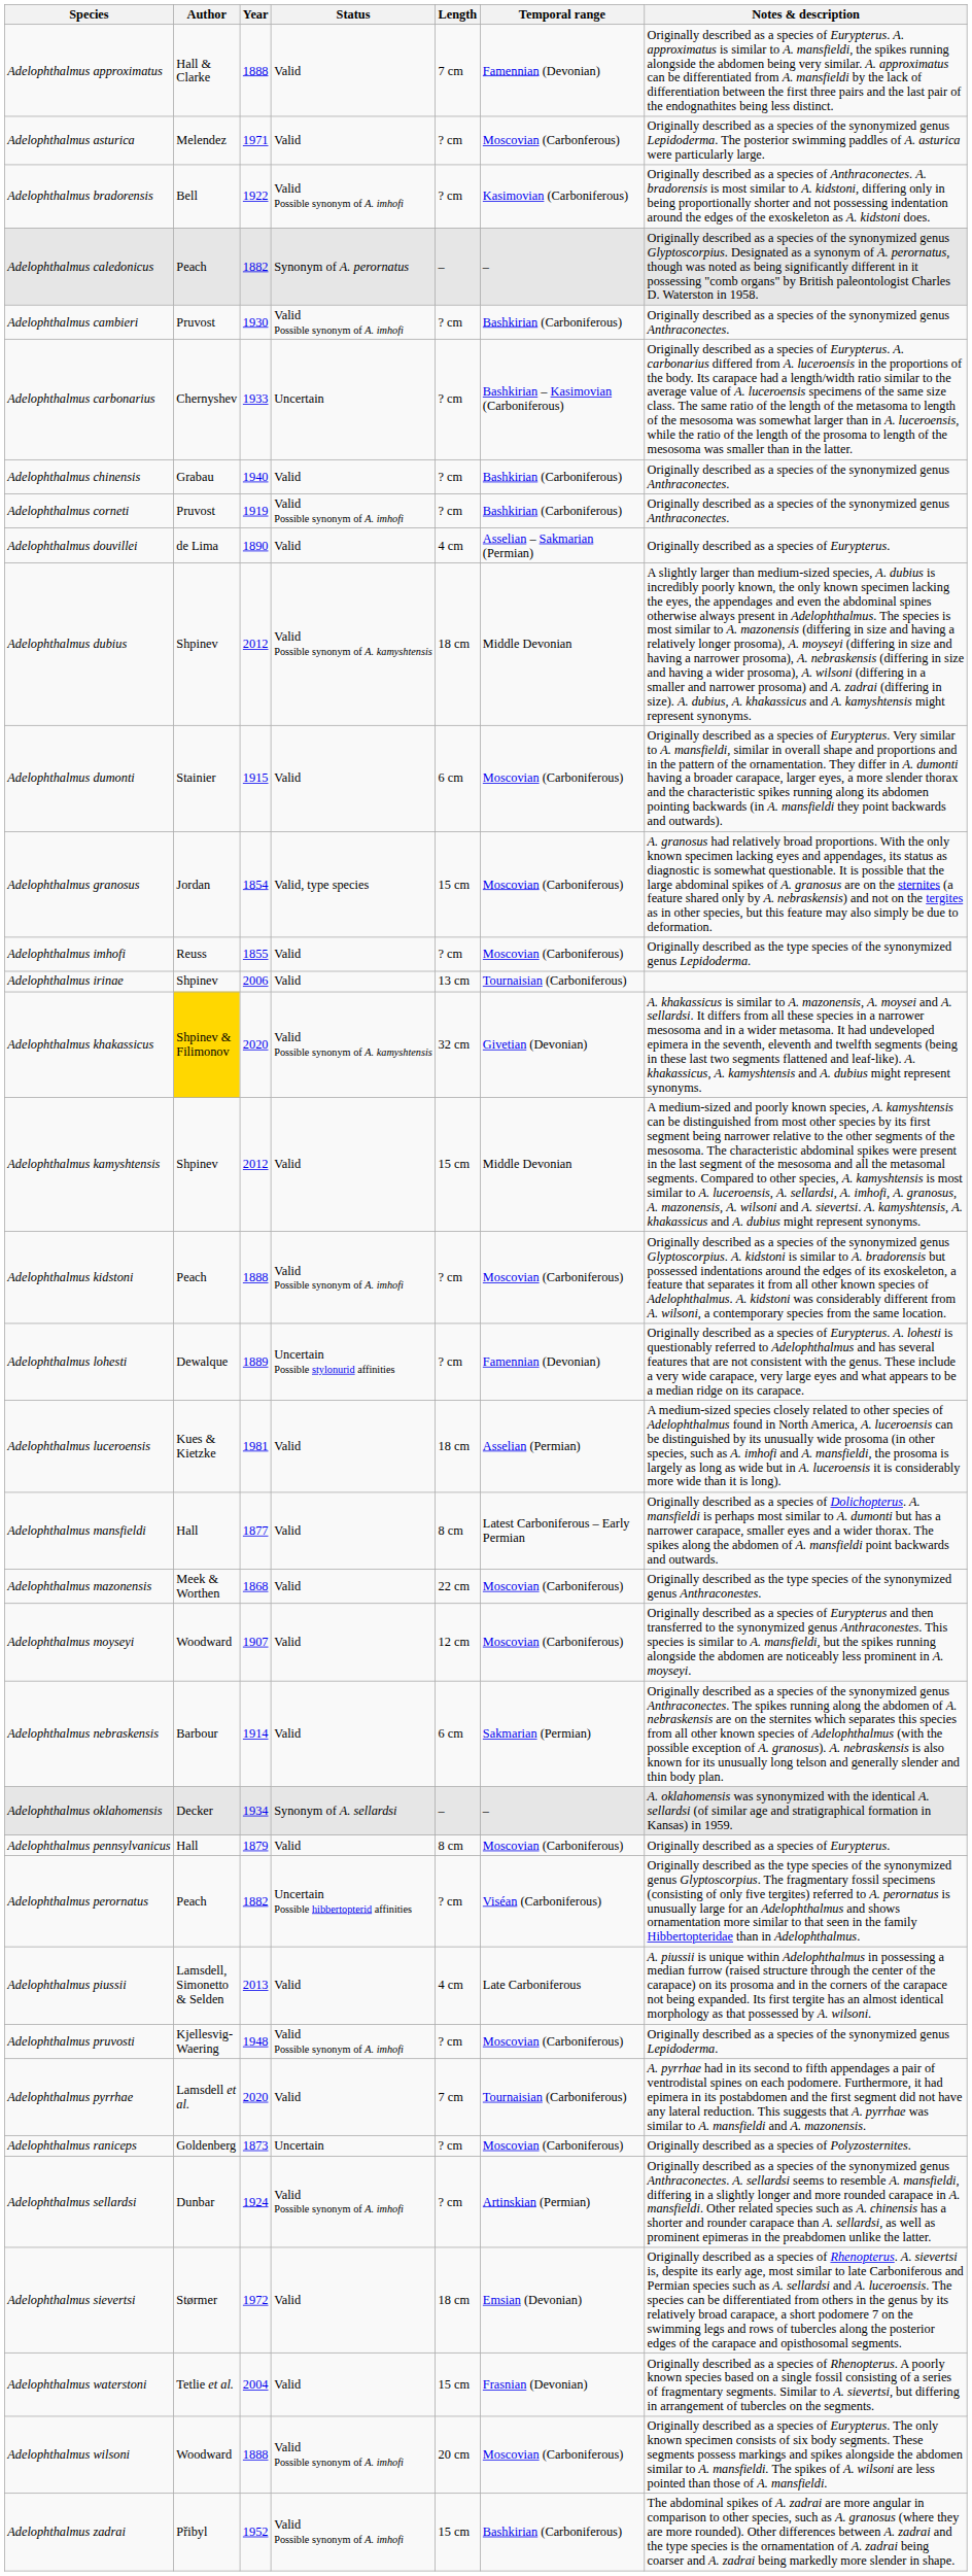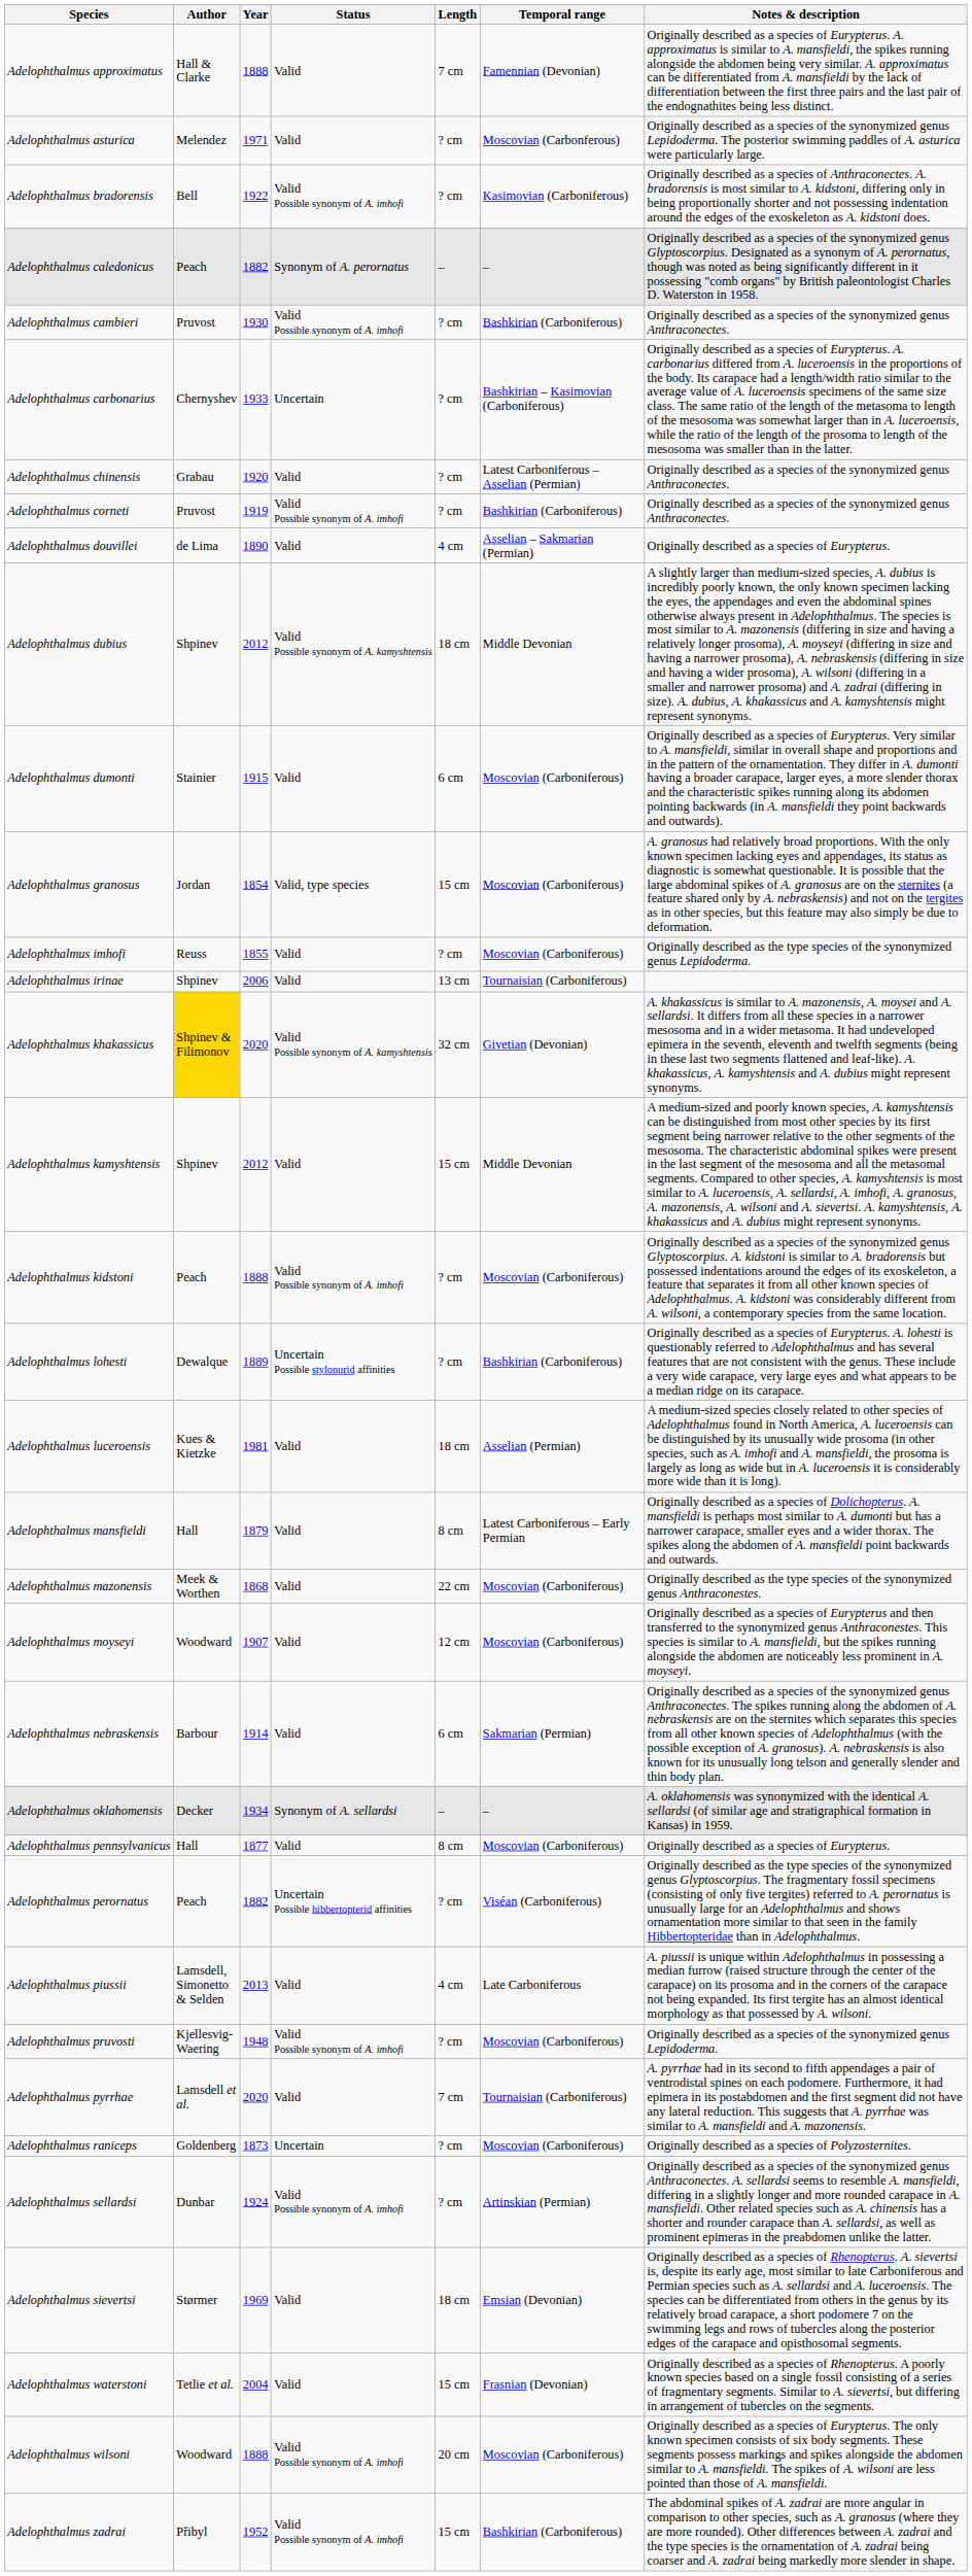 <table class="wikitable sortable mw-collapsible mw-collapsed">
 <tr>
 <th>Species</th>
 <th width="50">Author</th>
 <th>Year</th>
 <th>Status</th>
 <th>Length</th>
 <th width="200">Temporal range</th>
 <th width="400">Notes & description</th>
 </tr>
 <tr>
 <td><em>Adelophthalmus approximatus</em></td>
 <td>Hall & Clarke</td>
 <td><a href='#'>1888</a></td>
 <td>Valid</td>
 <td>7 cm</td>
 <td><a href='#'>Famennian</a> (Devonian)</td>
 <td>Originally described as a species of <em>Eurypterus</em>. <em>A. approximatus</em> is similar to <em>A. mansfieldi</em>, the spikes running alongside the abdomen being very similar. <em>A. approximatus</em> can be differentiated from <em>A. mansfieldi</em> by the lack of differentiation between the first three pairs and the last pair of the endognathites being less distinct.</td>
 </tr>
 <tr>
 <td><em>Adelophthalmus asturica</em></td>
 <td>Melendez</td>
 <td><a href='#'>1971</a></td>
 <td>Valid</td>
 <td>? cm</td>
 <td><a href='#'>Moscovian</a> (Carbonferous)</td>
 <td>Originally described as a species of the synonymized genus <em>Lepidoderma</em>. The posterior swimming paddles of <em>A. asturica</em> were particularly large.</td>
 </tr>
 <tr>
 <td><em>Adelophthalmus bradorensis</em></td>
 <td>Bell</td>
 <td><a href='#'>1922</a></td>
 <td>Valid<br><small>Possible synonym of <em>A. imhofi</em></small></td>
 <td>? cm</td>
 <td><a href='#'>Kasimovian</a> (Carboniferous)</td>
 <td>Originally described as a species of <em>Anthraconectes</em>. <em>A. bradorensis</em> is most similar to <em>A. kidstoni</em>, differing only in being proportionally shorter and not possessing indentation around the edges of the exoskeleton as <em>A. kidstoni</em> does.</td>
 </tr>
 <tr>
 <td style="background:#E6E6E6;"><em>Adelophthalmus caledonicus</em></td>
 <td style="background:#E6E6E6;">Peach</td>
 <td style="background:#E6E6E6;"><a href='#'>1882</a></td>
 <td style="background:#E6E6E6;">Synonym of <em>A. perornatus</em></td>
 <td style="background:#E6E6E6;">–</td>
 <td style="background:#E6E6E6;">–</td>
 <td style="background:#E6E6E6;">Originally described as a species of the synonymized genus <em>Glyptoscorpius</em>.<em></em> Designated as a synonym of <em>A. perornatus</em>, though was noted as being significantly different in it possessing "comb organs" by British paleontologist Charles D. Waterston in 1958.<em></em></td>
 </tr>
 <tr>
 <td><em>Adelophthalmus cambieri</em></td>
 <td>Pruvost</td>
 <td><a href='#'>1930</a></td>
 <td>Valid<br><small>Possible synonym of <em>A. imhofi</em></small></td>
 <td>? cm</td>
 <td><a href='#'>Bashkirian</a> (Carboniferous)</td>
 <td>Originally described as a species of the synonymized genus <em>Anthraconectes</em>.</td>
 </tr>
 <tr>
 <td><em>Adelophthalmus carbonarius</em></td>
 <td>Chernyshev</td>
 <td><a href='#'>1933</a></td>
 <td>Uncertain</td>
 <td>? cm</td>
 <td><a href='#'>Bashkirian</a> – <a href='#'>Kasimovian</a> (Carboniferous)</td>
 <td>Originally described as a species of <em>Eurypterus</em>. <em>A. carbonarius</em> differed from <em>A. luceroensis</em> in the proportions of the body. Its carapace had a length/width ratio similar to the average value of <em>A. luceroensis</em> specimens of the same size class. The same ratio of the length of the metasoma to length of the mesosoma was somewhat larger than in <em>A. luceroensis</em>, while the ratio of the length of the prosoma to length of the mesosoma was smaller than in the latter.</td>
 </tr>
 <tr>
 <td><em>Adelophthalmus chinensis</em></td>
 <td>Grabau</td>
-<td><a href='#'>1940</a></td>
+<td><a href='#'>1920</a></td>
 <td>Valid</td>
 <td>? cm</td>
-<td><a href='#'>Bashkirian</a> (Carboniferous)</td>
+<td>Latest Carboniferous – <a href='#'>Asselian</a> (Permian)</td>
 <td>Originally described as a species of the synonymized genus <em>Anthraconectes</em>.</td>
 </tr>
 <tr>
 <td><em>Adelophthalmus corneti</em></td>
 <td>Pruvost</td>
 <td><a href='#'>1919</a></td>
 <td>Valid<br><small>Possible synonym of <em>A. imhofi</em></small></td>
 <td>? cm</td>
 <td><a href='#'>Bashkirian</a> (Carboniferous)</td>
 <td>Originally described as a species of the synonymized genus <em>Anthraconectes</em>.</td>
 </tr>
 <tr>
 <td><em>Adelophthalmus douvillei</em></td>
 <td>de Lima</td>
 <td><a href='#'>1890</a></td>
 <td>Valid</td>
 <td>4 cm</td>
 <td><a href='#'>Asselian</a> – <a href='#'>Sakmarian</a> (Permian)</td>
 <td>Originally described as a species of <em>Eurypterus</em>.</td>
 </tr>
 <tr>
 <td><em>Adelophthalmus dubius<small></small></em></td>
 <td>Shpinev</td>
 <td><a href='#'>2012</a></td>
 <td>Valid<br><small>Possible synonym of <em>A. kamyshtensis</em></small></td>
 <td>18 cm<small><em></em></small></td>
 <td>Middle Devonian<small><em></em></small></td>
 <td>A slightly larger than medium-sized species, <em>A. dubius</em> is incredibly poorly known, the only known specimen lacking the eyes, the appendages and even the abdominal spines otherwise always present in <em>Adelophthalmus</em>. The species is most similar to <em>A. mazonensis</em> (differing in size and having a relatively longer prosoma), <em>A. moyseyi</em> (differing in size and having a narrower prosoma), <em>A. nebraskensis</em> (differing in size and having a wider prosoma), <em>A. wilsoni</em> (differing in a smaller and narrower prosoma) and <em>A. zadrai</em> (differing in size).<small><em></em></small> <em>A. dubius</em>, <em>A. khakassicus</em> and <em>A. kamyshtensis</em> might represent synonyms.</td>
 </tr>
 <tr>
 <td><em>Adelophthalmus dumonti</em></td>
 <td>Stainier</td>
 <td><a href='#'>1915</a></td>
 <td>Valid</td>
 <td>6 cm</td>
 <td><a href='#'>Moscovian</a> (Carboniferous)</td>
 <td>Originally described as a species of <em>Eurypterus</em>. Very similar to <em>A. mansfieldi</em>, similar in overall shape and proportions and in the pattern of the ornamentation. They differ in <em>A. dumonti</em> having a broader carapace, larger eyes, a more slender thorax and the characteristic spikes running along its abdomen pointing backwards (in <em>A. mansfieldi</em> they point backwards and outwards).</td>
 </tr>
 <tr>
 <td><em>Adelophthalmus granosus</em></td>
 <td>Jordan</td>
 <td><a href='#'>1854</a></td>
 <td>Valid, type species</td>
 <td>15 cm</td>
 <td><a href='#'>Moscovian</a> (Carboniferous)</td>
 <td><em>A. granosus</em> had relatively broad proportions. With the only known specimen lacking eyes and appendages, its status as diagnostic is somewhat questionable. It is possible that the large abdominal spikes of <em>A. granosus</em> are on the <a href='#'>sternites</a> (a feature shared only by <em>A. nebraskensis</em>) and not on the <a href='#'>tergites</a> as in other species, but this feature may also simply be due to deformation.</td>
 </tr>
 <tr>
 <td><em>Adelophthalmus imhofi</em></td>
 <td>Reuss</td>
 <td><a href='#'>1855</a></td>
 <td>Valid</td>
 <td>? cm</td>
 <td><a href='#'>Moscovian</a> (Carboniferous)</td>
 <td>Originally described as the type species of the synonymized genus <em>Lepidoderma</em>.<em></em></td>
 </tr>
 <tr>
 <td><em>Adelophthalmus irinae</em></td>
 <td>Shpinev</td>
 <td><a href='#'>2006</a></td>
 <td>Valid</td>
 <td>13 cm</td>
 <td><a href='#'>Tournaisian</a> (Carboniferous)</td>
 <td></td>
 </tr>
 <tr>
 <td><em>Adelophthalmus khakassicus</em></td>
 <td style="background: gold;">Shpinev & Filimonov</td>
 <td><a href='#'>2020</a></td>
 <td>Valid<br><small>Possible synonym of <em>A. kamyshtensis</em></small></td>
 <td>32 cm</td>
 <td><a href='#'>Givetian</a> (Devonian)</td>
 <td><em>A. khakassicus</em> is similar to <em>A. mazonensis</em>, <em>A. moysei</em> and <em>A. sellardsi</em>. It differs from all these species in a narrower mesosoma and in a wider metasoma. It had undeveloped epimera in the seventh, eleventh and twelfth segments (being in these last two segments flattened and leaf-like). <em>A. khakassicus</em>, <em>A. kamyshtensis</em> and <em>A. dubius</em> might represent synonyms.</td>
 </tr>
 <tr>
 <td><em>Adelophthalmus kamyshtensis<small></small></em></td>
 <td>Shpinev</td>
 <td><a href='#'>2012</a></td>
 <td>Valid</td>
 <td>15 cm<small><em></em></small></td>
 <td>Middle Devonian<small><em></em></small></td>
 <td>A medium-sized and poorly known species, <em>A. kamyshtensis</em> can be distinguished from most other species by its first segment being narrower relative to the other segments of the mesosoma. The characteristic abdominal spikes were present in the last segment of the mesosoma and all the metasomal segments. Compared to other species, <em>A. kamyshtensis</em> is most similar to <em>A. luceroensis</em>, <em>A. sellardsi</em>, <em>A. imhofi</em>, <em>A. granosus</em>, <em>A. mazonensis</em>, <em>A. wilsoni</em> and <em>A. sievertsi</em>. <em>A. kamyshtensis</em>, <em>A. khakassicus</em> and <em>A. dubius</em> might represent synonyms.</td>
 </tr>
 <tr>
 <td><em>Adelophthalmus kidstoni</em></td>
 <td>Peach</td>
 <td><a href='#'>1888</a></td>
 <td>Valid<br><small>Possible synonym of <em>A. imhofi</em></small></td>
 <td>? cm</td>
 <td><a href='#'>Moscovian</a> (Carboniferous)</td>
 <td>Originally described as a species of the synonymized genus <em>Glyptoscorpius</em>.<em></em> <em>A. kidstoni</em> is similar to <em>A. bradorensis</em> but possessed indentations around the edges of its exoskeleton, a feature that separates it from all other known species of <em>Adelophthalmus</em>. <em>A. kidstoni</em> was considerably different from <em>A. wilsoni</em>, a contemporary species from the same location.<em></em></td>
 </tr>
 <tr>
 <td><em>Adelophthalmus lohesti</em></td>
 <td>Dewalque</td>
 <td><a href='#'>1889</a></td>
 <td>Uncertain<br><small>Possible <a href='#'>stylonurid</a> affinities</small></td>
 <td>? cm</td>
-<td><a href='#'>Famennian</a> (Devonian)</td>
+<td><a href='#'>Bashkirian</a> (Carboniferous)</td>
 <td>Originally described as a species of <em>Eurypterus</em>. <em>A. lohesti</em> is questionably referred to <em>Adelophthalmus</em> and has several features that are not consistent with the genus. These include a very wide carapace, very large eyes and what appears to be a median ridge on its carapace.</td>
 </tr>
 <tr>
 <td><em>Adelophthalmus luceroensis</em></td>
 <td>Kues & Kietzke</td>
 <td><a href='#'>1981</a></td>
 <td>Valid</td>
 <td>18 cm</td>
 <td><a href='#'>Asselian</a> (Permian)</td>
 <td>A medium-sized species closely related to other species of <em>Adelophthalmus</em> found in North America, <em>A. luceroensis</em> can be distinguished by its unusually wide prosoma (in other species, such as <em>A. imhofi</em> and <em>A. mansfieldi</em>, the prosoma is largely as long as wide but in <em>A. luceroensis</em> it is considerably more wide than it is long).</td>
 </tr>
 <tr>
 <td><em>Adelophthalmus mansfieldi</em></td>
 <td>Hall</td>
-<td><a href='#'>1877</a></td>
+<td><a href='#'>1879</a></td>
 <td>Valid</td>
 <td>8 cm</td>
 <td>Latest Carboniferous – Early Permian</td>
 <td>Originally described as a species of <em><a href='#'>Dolichopterus</a></em>.<em></em> <em>A. mansfieldi</em> is perhaps most similar to <em>A. dumonti</em> but has a narrower carapace, smaller eyes and a wider thorax. The spikes along the abdomen of <em>A. mansfieldi</em> point backwards and outwards.</td>
 </tr>
 <tr>
 <td><em>Adelophthalmus mazonensis</em></td>
 <td>Meek & Worthen</td>
 <td><a href='#'>1868</a></td>
 <td>Valid</td>
 <td>22 cm</td>
 <td><a href='#'>Moscovian</a> (Carboniferous)</td>
 <td>Originally described as the type species of the synonymized genus <em>Anthraconestes</em>.<em></em></td>
 </tr>
 <tr>
 <td><em>Adelophthalmus moyseyi</em></td>
 <td>Woodward</td>
 <td><a href='#'>1907</a></td>
 <td>Valid</td>
 <td>12 cm</td>
 <td><a href='#'>Moscovian</a> (Carboniferous)</td>
 <td>Originally described as a species of <em>Eurypterus</em> and then transferred to the synonymized genus <em>Anthraconestes</em>. This species is similar to <em>A. mansfieldi</em>, but the spikes running alongside the abdomen are noticeably less prominent in <em>A. moyseyi</em>.<em></em></td>
 </tr>
 <tr>
 <td><em>Adelophthalmus nebraskensis</em></td>
 <td>Barbour</td>
 <td><a href='#'>1914</a></td>
 <td>Valid</td>
 <td>6 cm</td>
 <td><a href='#'>Sakmarian</a> (Permian)</td>
 <td>Originally described as a species of the synonymized genus <em>Anthraconectes</em>. The spikes running along the abdomen of <em>A. nebraskensis</em> are on the sternites which separates this species from all other known species of <em>Adelophthalmus</em> (with the possible exception of <em>A. granosus</em>). <em>A. nebraskensis</em> is also known for its unusually long telson and generally slender and thin body plan.</td>
 </tr>
 <tr>
 <td style="background:#E6E6E6;"><em>Adelophthalmus oklahomensis</em></td>
 <td style="background:#E6E6E6;">Decker</td>
 <td style="background:#E6E6E6;"><a href='#'>1934</a></td>
 <td style="background:#E6E6E6;">Synonym of <em>A. sellardsi</em></td>
 <td style="background:#E6E6E6;">–</td>
 <td style="background:#E6E6E6;">–</td>
 <td style="background:#E6E6E6;"><em>A. oklahomensis</em> was synonymized with the identical <em>A. sellardsi</em> (of similar age and stratigraphical formation in Kansas) in 1959.</td>
 </tr>
 <tr>
 <td><em>Adelophthalmus pennsylvanicus</em></td>
 <td>Hall</td>
-<td><a href='#'>1879</a></td>
+<td><a href='#'>1877</a></td>
 <td>Valid</td>
 <td>8 cm</td>
 <td><a href='#'>Moscovian</a> (Carboniferous)</td>
 <td>Originally described as a species of <em>Eurypterus</em>.</td>
 </tr>
 <tr>
 <td><em>Adelophthalmus perornatus</em></td>
 <td>Peach</td>
 <td><a href='#'>1882</a></td>
 <td>Uncertain<br><small>Possible <a href='#'>hibbertopterid</a> affinities</small></td>
 <td>? cm</td>
 <td><a href='#'>Viséan</a> (Carboniferous)</td>
 <td>Originally described as the type species of the synonymized genus <em>Glyptoscorpius</em>.<em></em> The fragmentary fossil specimens (consisting of only five tergites<em></em>) referred to <em>A. perornatus</em> is unusually large for an <em>Adelophthalmus</em> and shows ornamentation more similar to that seen in the family <a href='#'>Hibbertopteridae</a> than in <em>Adelophthalmus</em>.<small><em></em></small></td>
 </tr>
 <tr>
 <td><em>Adelophthalmus piussii</em></td>
 <td>Lamsdell, Simonetto & Selden</td>
 <td><a href='#'>2013</a></td>
 <td>Valid</td>
 <td>4 cm</td>
 <td>Late Carboniferous</td>
 <td><em>A. piussii</em> is unique within <em>Adelophthalmus</em> in possessing a median furrow (raised structure through the center of the carapace) on its prosoma and in the corners of the carapace not being expanded. Its first tergite has an almost identical morphology as that possessed by <em>A. wilsoni</em>.</td>
 </tr>
 <tr>
 <td><em>Adelophthalmus pruvosti</em></td>
 <td>Kjellesvig-Waering</td>
 <td><a href='#'>1948</a></td>
 <td>Valid<br><small>Possible synonym of <em>A. imhofi</em></small></td>
 <td>? cm</td>
 <td><a href='#'>Moscovian</a> (Carboniferous)</td>
 <td>Originally described as a species of the synonymized genus <em>Lepidoderma</em>.</td>
 </tr>
 <tr>
 <td><em>Adelophthalmus pyrrhae</em></td>
 <td>Lamsdell <em>et al.</em></td>
 <td><a href='#'>2020</a></td>
 <td>Valid</td>
 <td>7 cm</td>
 <td><a href='#'>Tournaisian</a> (Carboniferous)</td>
 <td><em>A. pyrrhae</em> had in its second to fifth appendages a pair of ventrodistal spines on each podomere. Furthermore, it had epimera in its postabdomen and the first segment did not have any lateral reduction. This suggests that <em>A. pyrrhae</em> was similar to <em>A. mansfieldi</em> and <em>A. mazonensis</em>.</td>
 </tr>
 <tr>
 <td><em>Adelophthalmus raniceps</em></td>
 <td>Goldenberg</td>
 <td><a href='#'>1873</a></td>
 <td>Uncertain</td>
 <td>? cm</td>
 <td><a href='#'>Moscovian</a> (Carboniferous)</td>
 <td>Originally described as a species of <em>Polyzosternites</em>.</td>
 </tr>
 <tr>
 <td><em>Adelophthalmus sellardsi</em></td>
 <td>Dunbar</td>
 <td><a href='#'>1924</a></td>
 <td>Valid<br><small>Possible synonym of <em>A. imhofi</em></small></td>
 <td>? cm</td>
 <td><a href='#'>Artinskian</a> (Permian)</td>
 <td>Originally described as a species of the synonymized genus <em>Anthraconectes</em>. <em>A. sellardsi</em> seems to resemble <em>A. mansfieldi</em>, differing in a slightly longer and more rounded carapace in <em>A. mansfieldi</em>. Other related species such as <em>A. chinensis</em> has a shorter and rounder carapace than <em>A. sellardsi</em>, as well as prominent epimeras in the preabdomen unlike the latter.</td>
 </tr>
 <tr>
 <td><em>Adelophthalmus sievertsi</em></td>
 <td>Størmer</td>
-<td><a href='#'>1972</a></td>
+<td><a href='#'>1969</a></td>
 <td>Valid</td>
 <td>18 cm</td>
 <td><a href='#'>Emsian</a> (Devonian)</td>
 <td>Originally described as a species of <em><a href='#'>Rhenopterus</a></em>. <em>A. sievertsi</em> is, despite its early age, most similar to late Carboniferous and Permian species such as <em>A. sellardsi</em> and <em>A. luceroensis</em>. The species can be differentiated from others in the genus by its relatively broad carapace, a short podomere 7 on the swimming legs and rows of tubercles along the posterior edges of the carapace and opisthosomal segments.</td>
 </tr>
 <tr>
 <td><em>Adelophthalmus waterstoni</em></td>
 <td>Tetlie <em>et al.</em></td>
 <td><a href='#'>2004</a></td>
 <td>Valid</td>
 <td>15 cm</td>
 <td><a href='#'>Frasnian</a> (Devonian)</td>
 <td>Originally described as a species of <em>Rhenopterus</em>. A poorly known species based on a single fossil consisting of a series of fragmentary segments. Similar to <em>A. sievertsi</em>, but differing in arrangement of tubercles on the segments.</td>
 </tr>
 <tr>
 <td><em>Adelophthalmus wilsoni</em></td>
 <td>Woodward</td>
 <td><a href='#'>1888</a></td>
 <td>Valid<br><small>Possible synonym of <em>A. imhofi</em></small></td>
 <td>20 cm</td>
 <td><a href='#'>Moscovian</a> (Carboniferous)</td>
 <td>Originally described as a species of <em>Eurypterus</em>. The only known specimen consists of six body segments. These segments possess markings and spikes alongside the abdomen similar to <em>A. mansfieldi.</em> The spikes of <em>A. wilsoni</em> are less pointed than those of <em>A. mansfieldi</em>.<em></em></td>
 </tr>
 <tr>
 <td><em>Adelophthalmus zadrai</em></td>
 <td>Přibyl</td>
 <td><a href='#'>1952</a></td>
 <td>Valid<br><small>Possible synonym of <em>A. imhofi</em></small></td>
 <td>15 cm</td>
 <td><a href='#'>Bashkirian</a> (Carboniferous)</td>
 <td>The abdominal spikes of <em>A. zadrai</em> are more angular in comparison to other species, such as <em>A. granosus</em> (where they are more rounded). Other differences between <em>A. zadrai</em> and the type species is the ornamentation of <em>A. zadrai</em> being coarser and <em>A. zadrai</em> being markedly more slender in shape.</td>
 </tr>
 </table>
